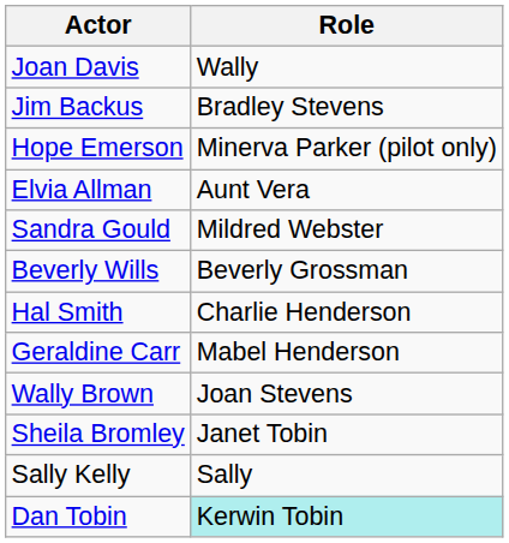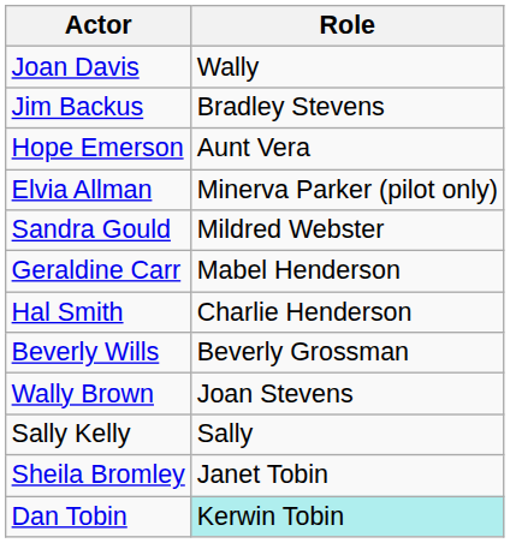 <table class="wikitable">
 <tr>
 <th>Actor</th>
 <th>Role</th>
 </tr>
 <tr>
 <td><a href='#'>Joan Davis</a></td>
 <td>Wally</td>
 </tr>
 <tr>
 <td><a href='#'>Jim Backus</a></td>
 <td>Bradley Stevens</td>
 </tr>
 <tr>
 <td><a href='#'>Hope Emerson</a></td>
-<td>Minerva Parker (pilot only)</td>
+<td>Aunt Vera</td>
 </tr>
 <tr>
 <td><a href='#'>Elvia Allman</a></td>
-<td>Aunt Vera</td>
+<td>Minerva Parker (pilot only)</td>
 </tr>
 <tr>
 <td><a href='#'>Sandra Gould</a></td>
 <td>Mildred Webster</td>
 </tr>
 <tr>
-<td><a href='#'>Beverly Wills</a></td>
-<td>Beverly Grossman</td>
+<td><a href='#'>Geraldine Carr</a></td>
+<td>Mabel Henderson</td>
 </tr>
 <tr>
 <td><a href='#'>Hal Smith</a></td>
 <td>Charlie Henderson</td>
 </tr>
 <tr>
-<td><a href='#'>Geraldine Carr</a></td>
-<td>Mabel Henderson</td>
+<td><a href='#'>Beverly Wills</a></td>
+<td>Beverly Grossman</td>
 </tr>
 <tr>
 <td><a href='#'>Wally Brown</a></td>
 <td>Joan Stevens</td>
 </tr>
 <tr>
+<td>Sally Kelly</td>
+<td>Sally</td>
+</tr>
+<tr>
 <td><a href='#'>Sheila Bromley</a></td>
 <td>Janet Tobin</td>
-</tr>
-<tr>
-<td>Sally Kelly</td>
-<td>Sally</td>
 </tr>
 <tr>
 <td><a href='#'>Dan Tobin</a></td>
 <td style="background: paleturquoise;">Kerwin Tobin</td>
 </tr>
 </table>
